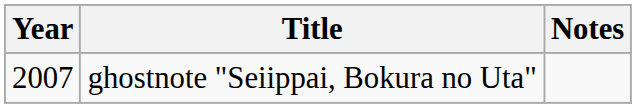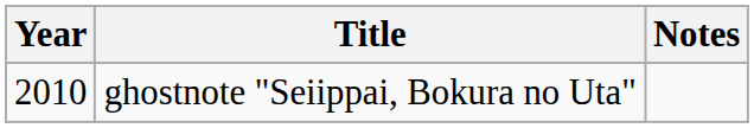 <table class="wikitable">
 <tr>
 <th>Year</th>
 <th>Title</th>
 <th>Notes</th>
 </tr>
 <tr>
-<td>2007</td>
+<td>2010</td>
 <td>ghostnote "Seiippai, Bokura no Uta"</td>
 <td></td>
 </tr>
 </table>
